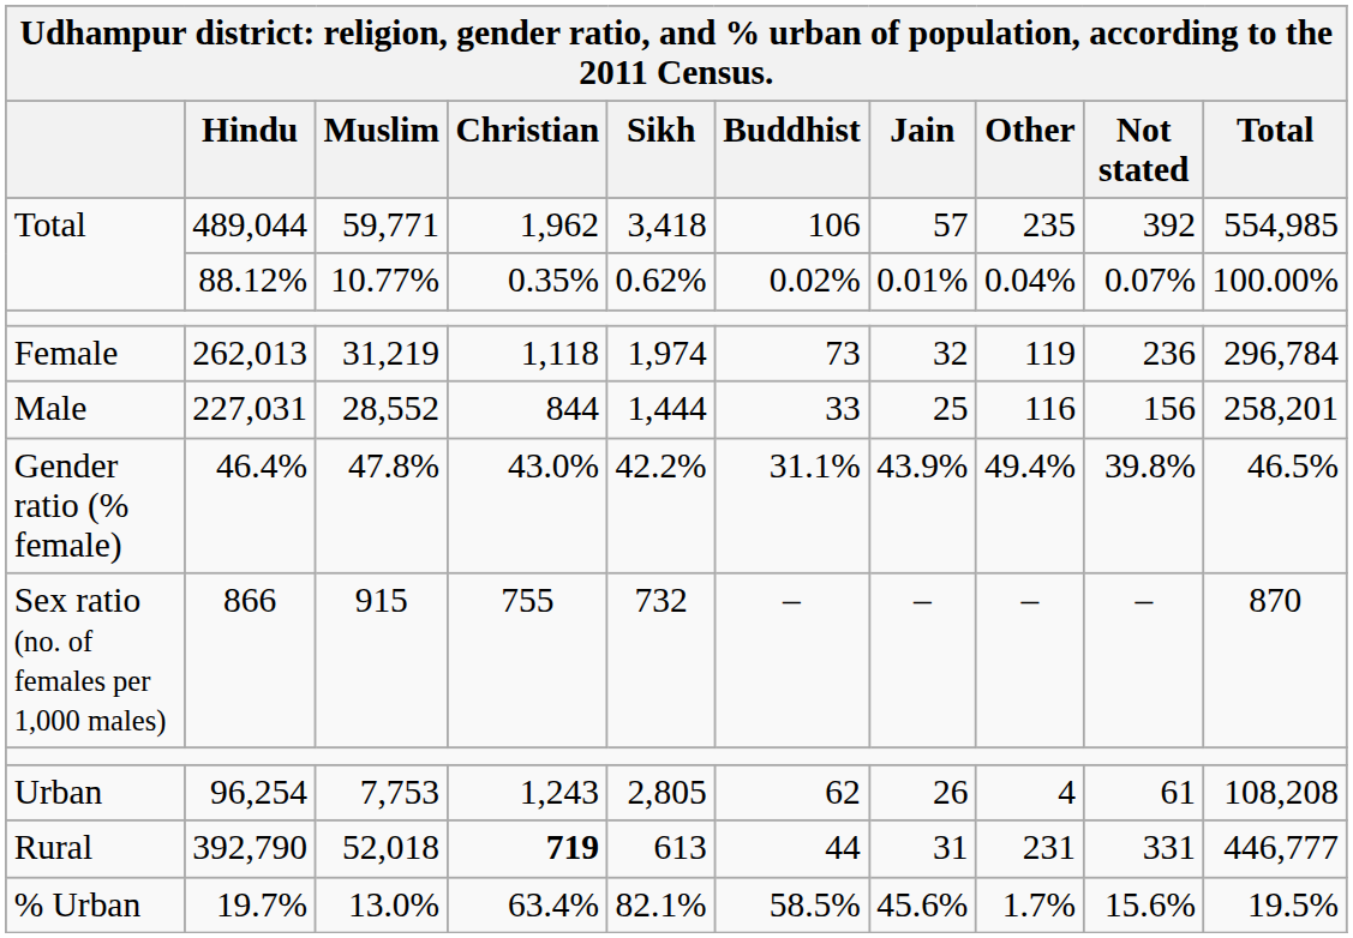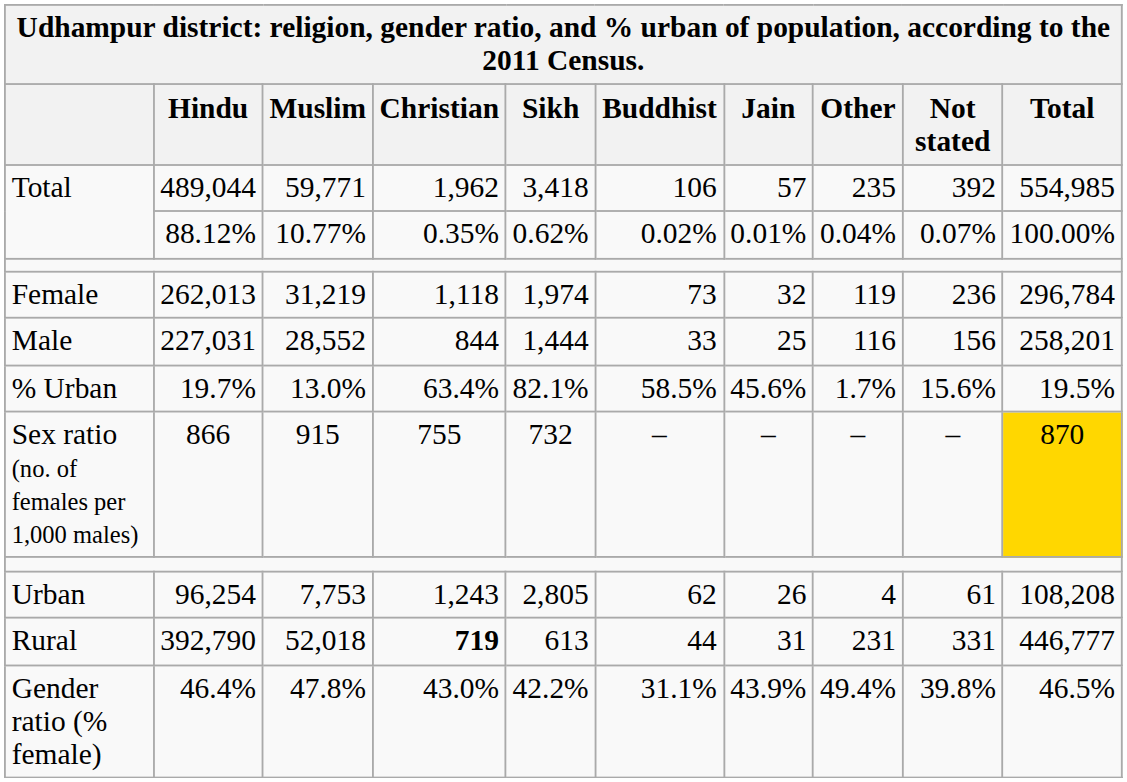 <table class="wikitable mw-collapsible mw-collapsed">
 <tr>
 <th colspan=10>Udhampur district: religion, gender ratio, and % urban of population, according to the 2011 Census.</th>
 </tr>
 <tr style="vertical-align:top;">
 <th></th>
 <th>Hindu</th>
 <th>Muslim</th>
 <th>Christian</th>
 <th>Sikh</th>
 <th>Buddhist</th>
 <th>Jain</th>
 <th>Other</th>
 <th>Not stated</th>
 <th>Total</th>
 </tr>
 <tr style="vertical-align:top;text-align:right;">
 <td rowspan=2 style="text-align:left;">Total</td>
 <td>489,044</td>
 <td>59,771</td>
 <td>1,962</td>
 <td>3,418</td>
 <td>106</td>
 <td>57</td>
 <td>235</td>
 <td>392</td>
 <td>554,985</td>
 </tr>
 <tr style="vertical-align:top;text-align:right;">
 <td>88.12%</td>
 <td>10.77%</td>
 <td>0.35%</td>
 <td>0.62%</td>
 <td>0.02%</td>
 <td>0.01%</td>
 <td>0.04%</td>
 <td>0.07%</td>
 <td>100.00%</td>
 </tr>
 <tr>
 <td colspan=10></td>
 </tr>
 <tr style="vertical-align:top;text-align:right;">
 <td style="text-align:left;">Female</td>
 <td>262,013</td>
 <td>31,219</td>
 <td>1,118</td>
 <td>1,974</td>
 <td>73</td>
 <td>32</td>
 <td>119</td>
 <td>236</td>
 <td>296,784</td>
 </tr>
 <tr style="vertical-align:top;text-align:right;">
 <td style="text-align:left;">Male</td>
 <td>227,031</td>
 <td>28,552</td>
 <td>844</td>
 <td>1,444</td>
 <td>33</td>
 <td>25</td>
 <td>116</td>
 <td>156</td>
 <td>258,201</td>
 </tr>
 <tr style="vertical-align:top;text-align:right;">
-<td style="text-align:left;">Gender ratio (% female)</td>
-<td>46.4%</td>
-<td>47.8%</td>
-<td>43.0%</td>
-<td>42.2%</td>
-<td>31.1%</td>
-<td>43.9%</td>
-<td>49.4%</td>
-<td>39.8%</td>
-<td>46.5%</td>
+<td style="text-align:left;">% Urban</td>
+<td>19.7%</td>
+<td>13.0%</td>
+<td>63.4%</td>
+<td>82.1%</td>
+<td>58.5%</td>
+<td>45.6%</td>
+<td>1.7%</td>
+<td>15.6%</td>
+<td>19.5%</td>
 </tr>
 <tr style="vertical-align:top;text-align:center;">
 <td style="text-align:left;">Sex ratio <br><small>(no. of females per 1,000 males)</small></td>
 <td>866</td>
 <td>915</td>
 <td>755</td>
 <td>732</td>
 <td>–</td>
 <td>–</td>
 <td>–</td>
 <td>–</td>
-<td>870</td>
+<td style="background: gold;">870</td>
 </tr>
 <tr>
 <td colspan=10></td>
 </tr>
 <tr style="vertical-align:top;text-align:right;">
 <td style="text-align:left;">Urban</td>
 <td>96,254</td>
 <td>7,753</td>
 <td>1,243</td>
 <td>2,805</td>
 <td>62</td>
 <td>26</td>
 <td>4</td>
 <td>61</td>
 <td>108,208</td>
 </tr>
 <tr style="vertical-align:top;text-align:right;">
 <td style="text-align:left;">Rural</td>
 <td>392,790</td>
 <td>52,018</td>
 <td><strong>719</strong></td>
 <td>613</td>
 <td>44</td>
 <td>31</td>
 <td>231</td>
 <td>331</td>
 <td>446,777</td>
 </tr>
 <tr style="vertical-align:top;text-align:right;">
-<td style="text-align:left;">% Urban</td>
-<td>19.7%</td>
-<td>13.0%</td>
-<td>63.4%</td>
-<td>82.1%</td>
-<td>58.5%</td>
-<td>45.6%</td>
-<td>1.7%</td>
-<td>15.6%</td>
-<td>19.5%</td>
+<td style="text-align:left;">Gender ratio (% female)</td>
+<td>46.4%</td>
+<td>47.8%</td>
+<td>43.0%</td>
+<td>42.2%</td>
+<td>31.1%</td>
+<td>43.9%</td>
+<td>49.4%</td>
+<td>39.8%</td>
+<td>46.5%</td>
 </tr>
 <tr>
 </tr>
 </table>
